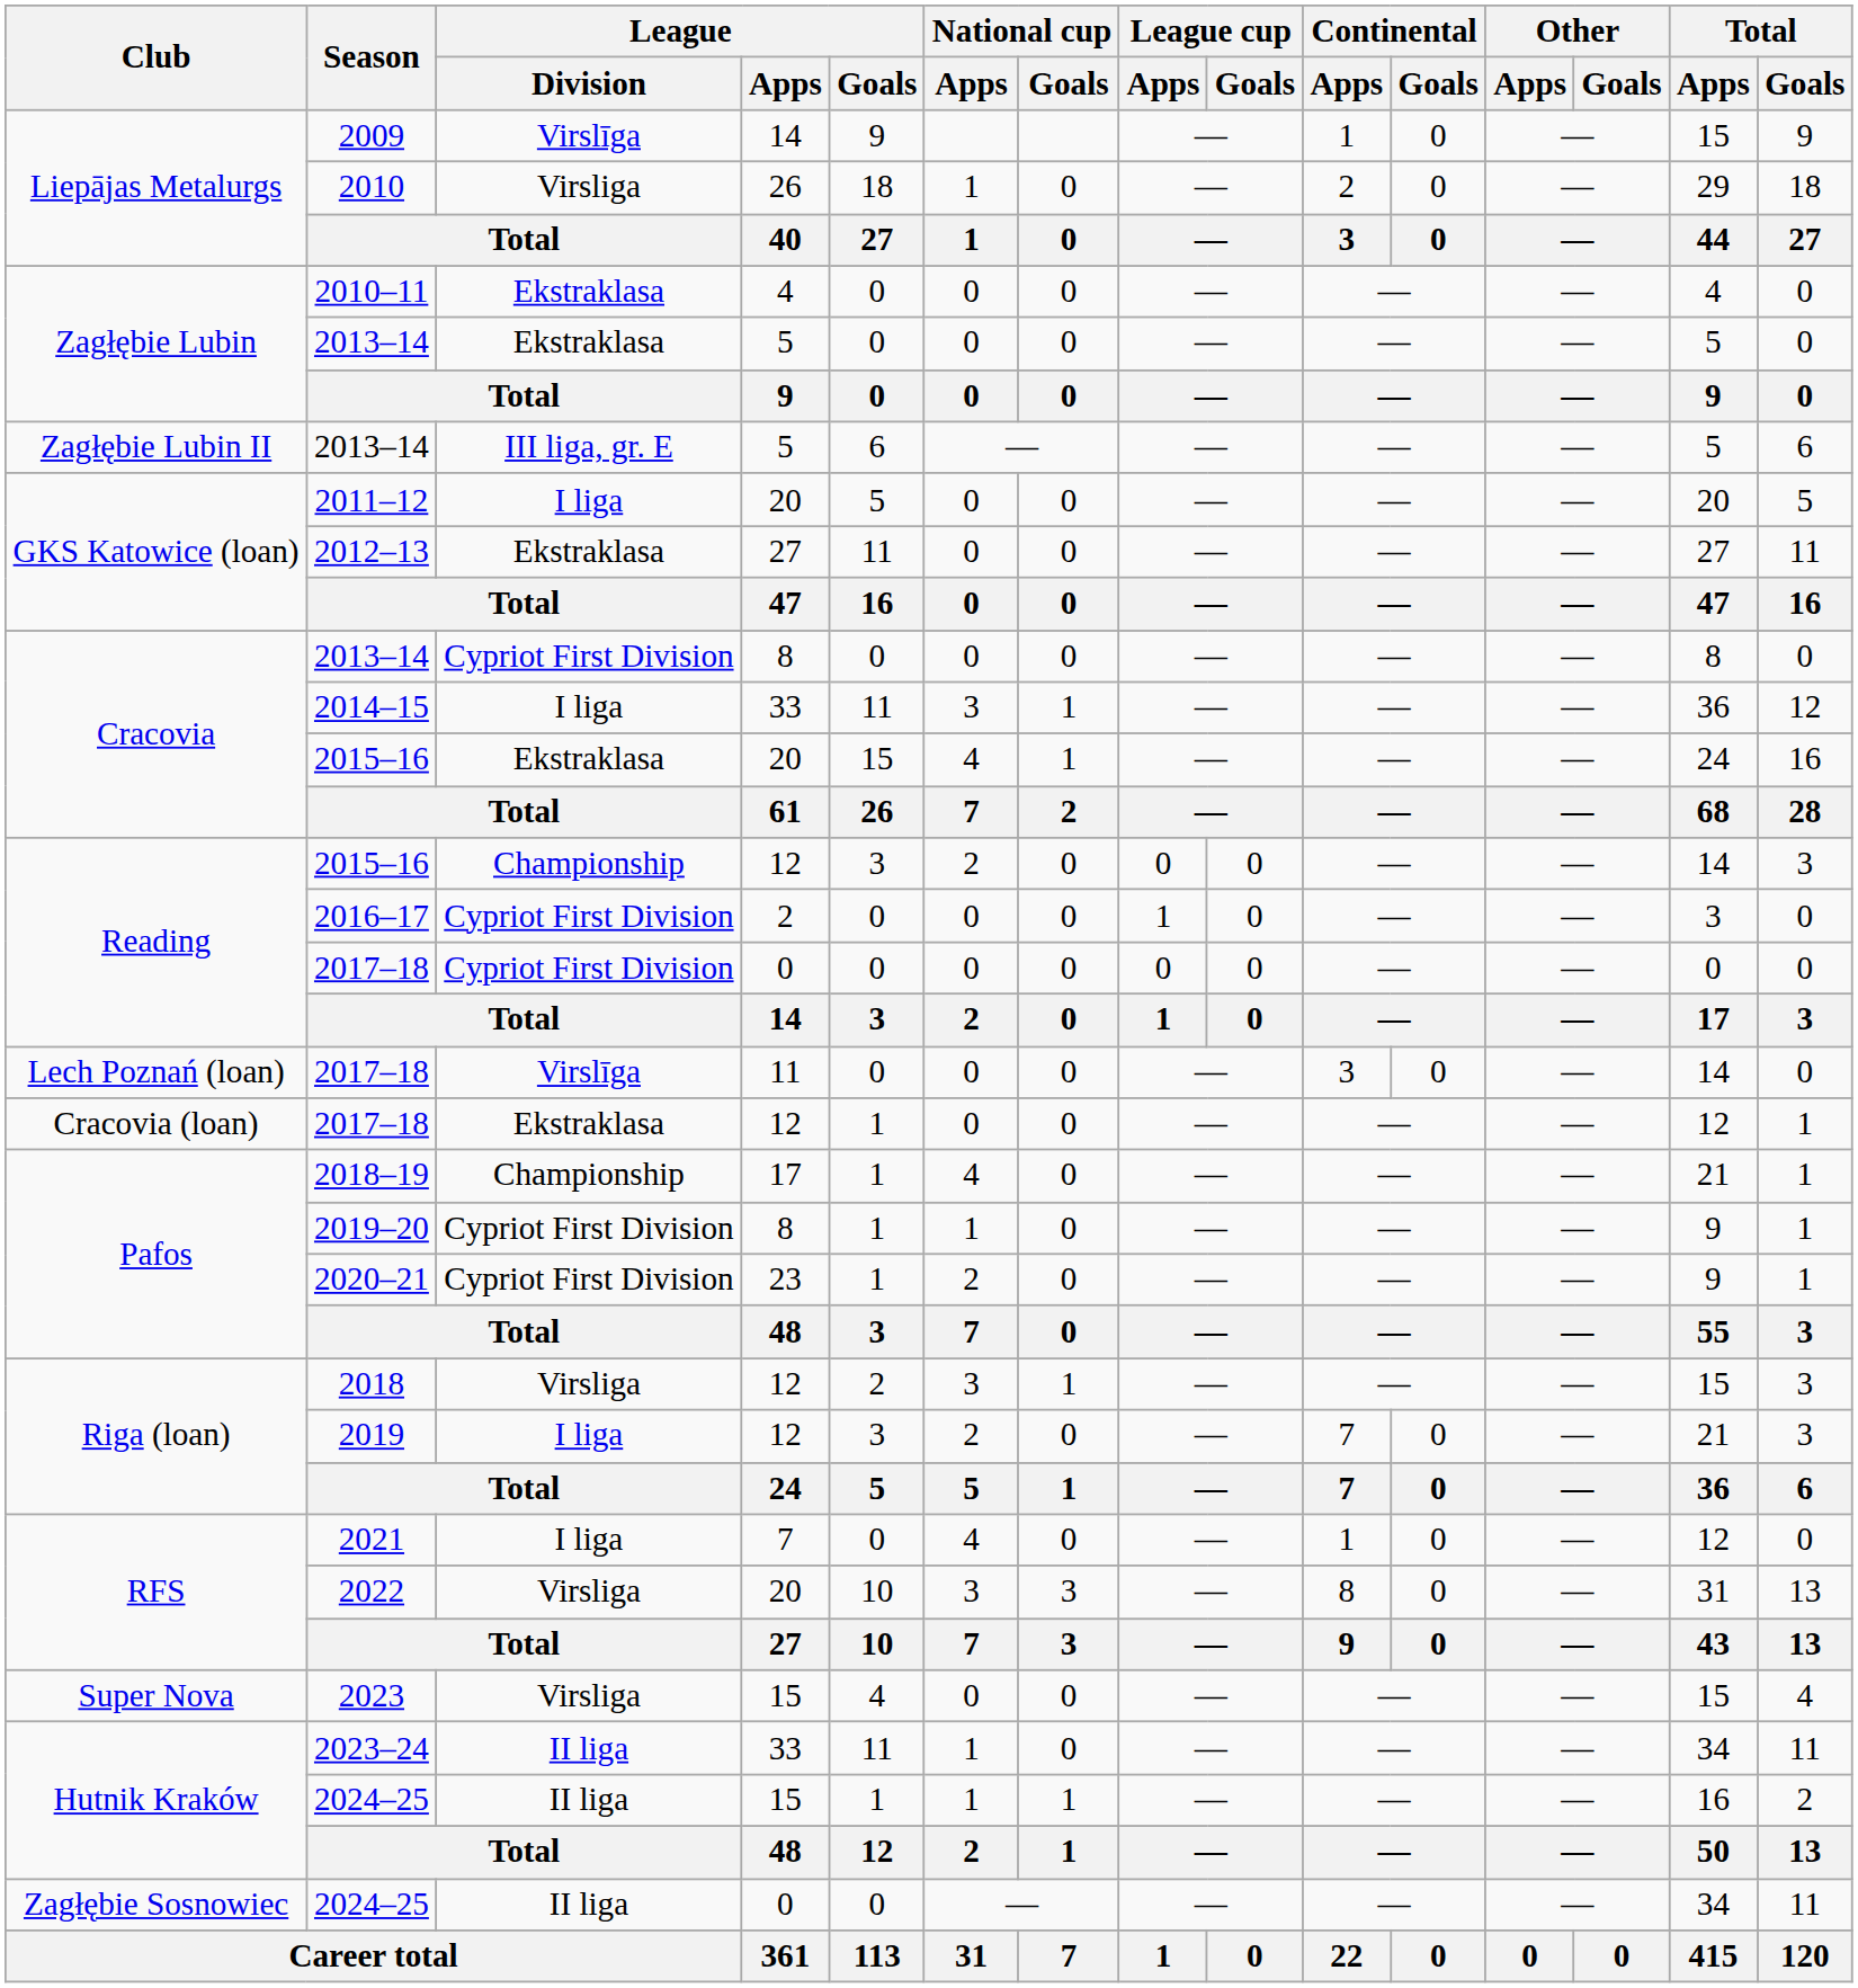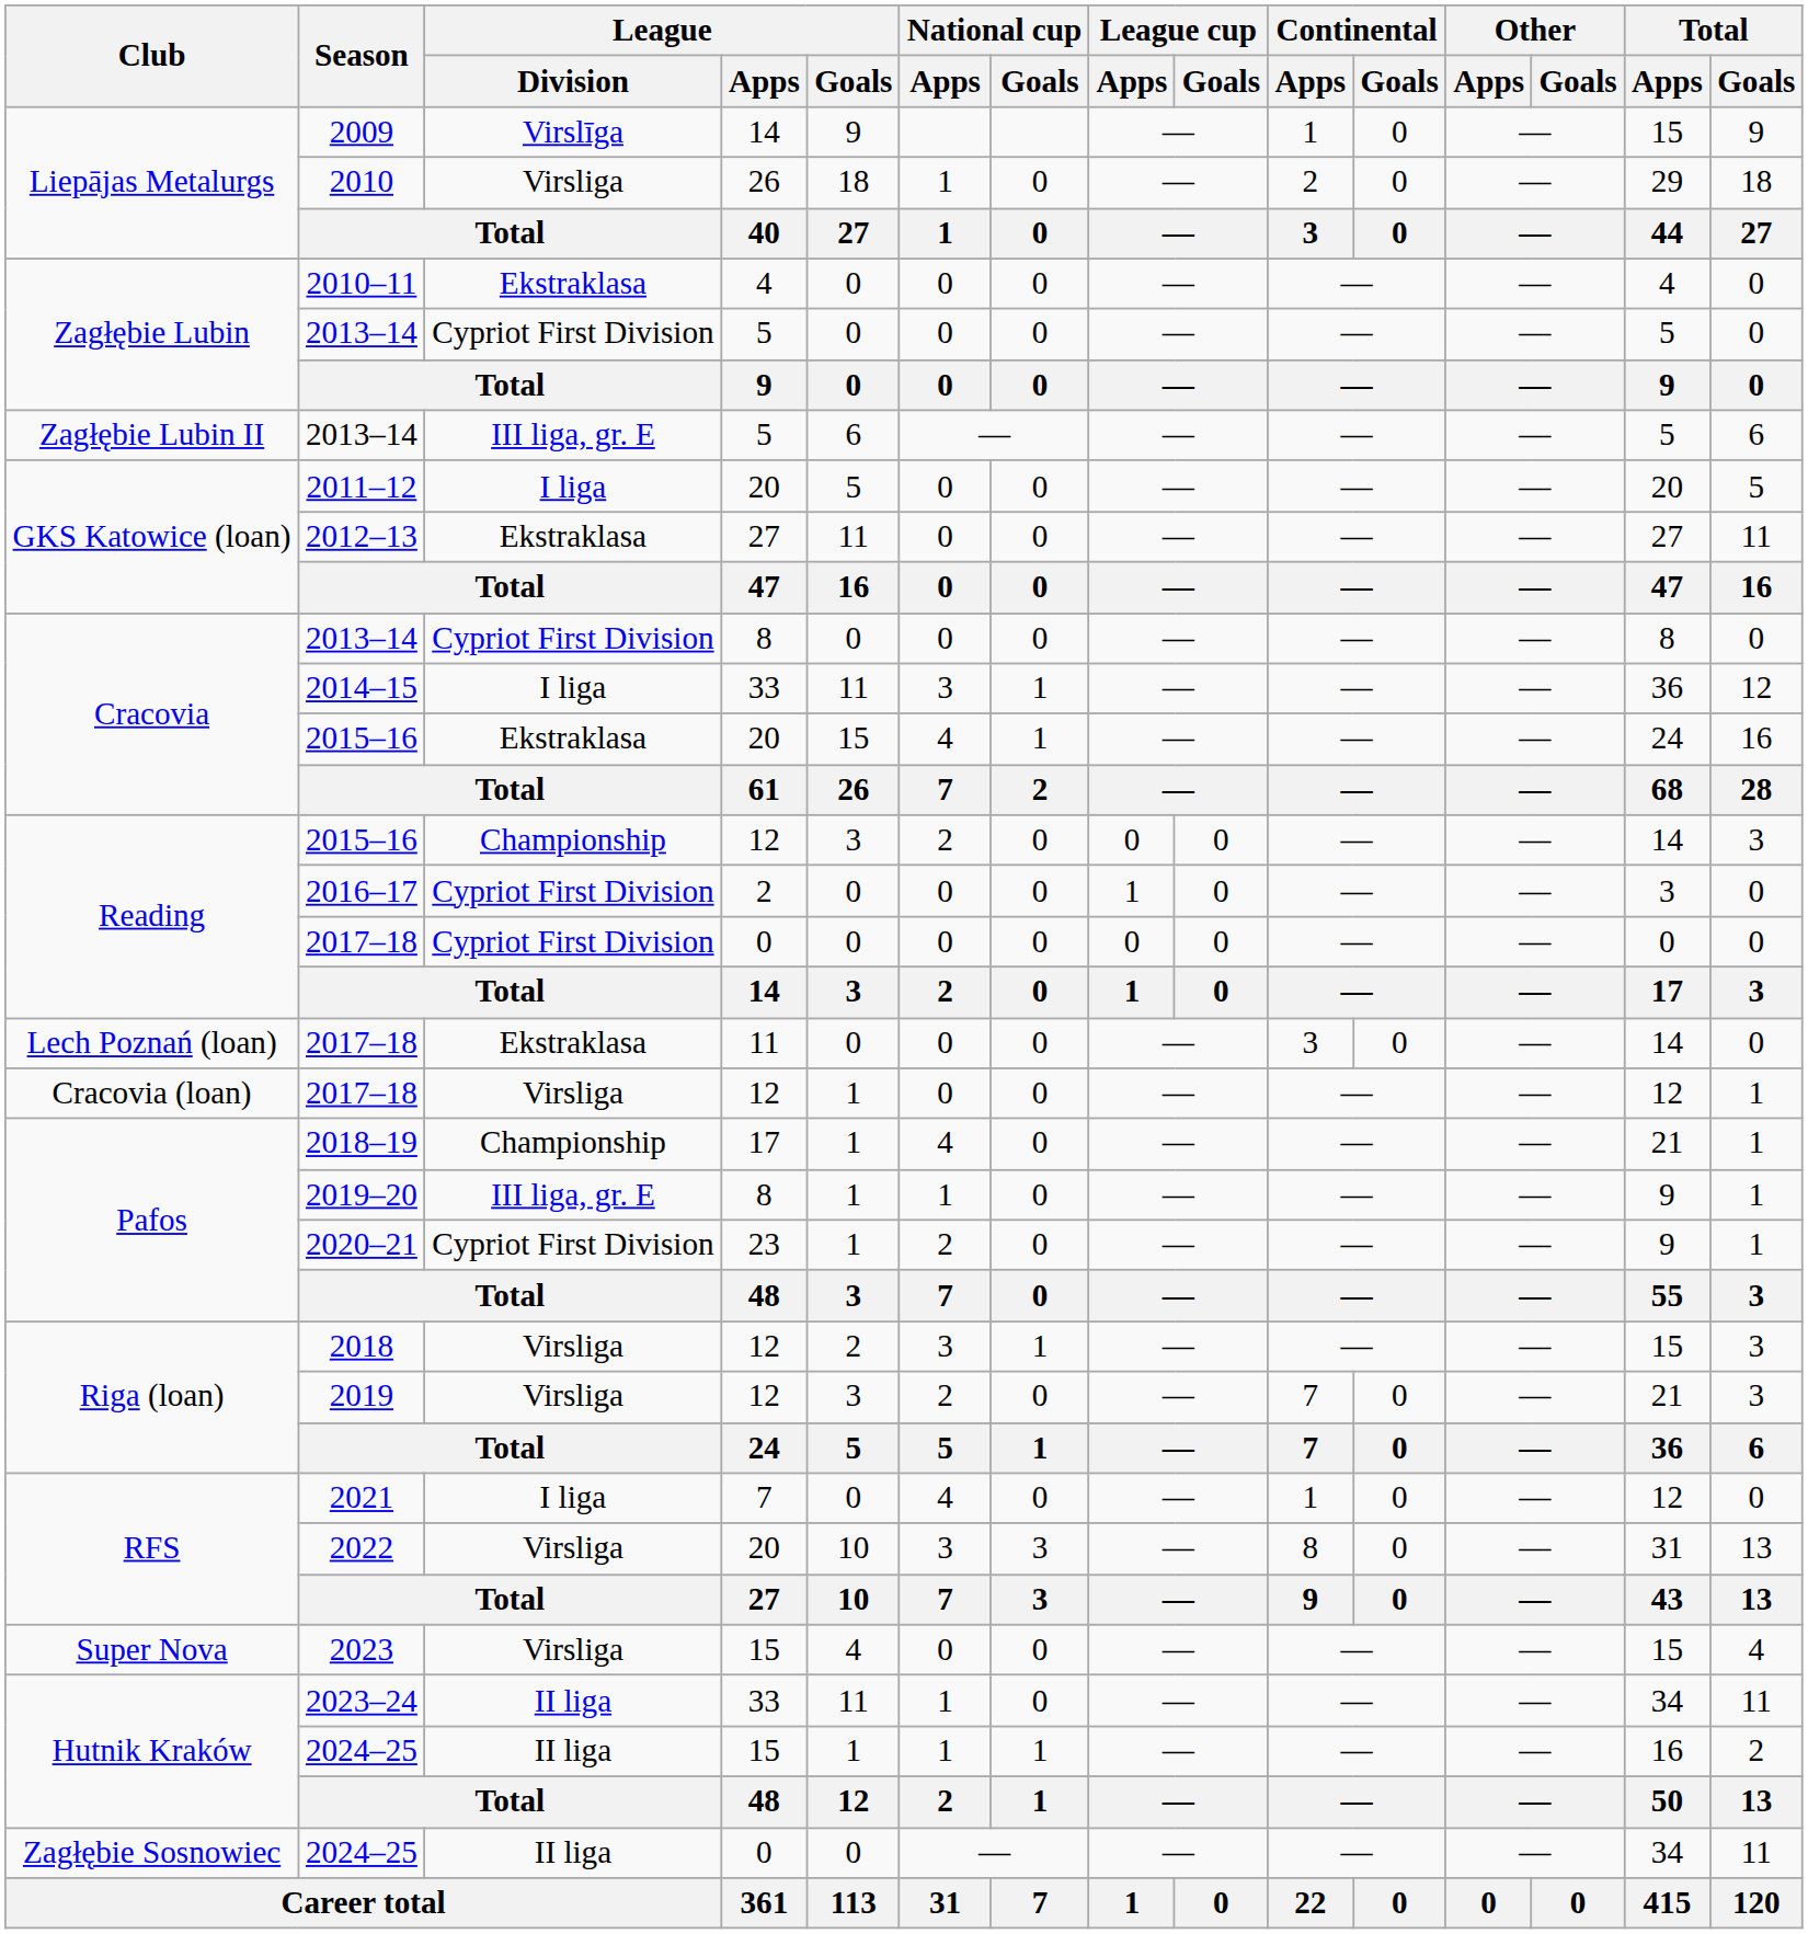 <table class="wikitable" style="text-align: center">
 <tr>
 <th rowspan="2">Club</th>
 <th rowspan="2">Season</th>
 <th colspan="3">League</th>
 <th colspan="2">National cup</th>
 <th colspan="2">League cup</th>
 <th colspan="2">Continental</th>
 <th colspan="2">Other</th>
 <th colspan="2">Total</th>
 </tr>
 <tr>
 <th>Division</th>
 <th>Apps</th>
 <th>Goals</th>
 <th>Apps</th>
 <th>Goals</th>
 <th>Apps</th>
 <th>Goals</th>
 <th>Apps</th>
 <th>Goals</th>
 <th>Apps</th>
 <th>Goals</th>
 <th>Apps</th>
 <th>Goals</th>
 </tr>
 <tr>
 <td rowspan="3"><a href='#'>Liepājas Metalurgs</a></td>
 <td><a href='#'>2009</a></td>
 <td><a href='#'>Virslīga</a></td>
 <td>14</td>
 <td>9</td>
 <td></td>
 <td></td>
 <td colspan="2">—</td>
 <td>1</td>
 <td>0</td>
 <td colspan="2">—</td>
 <td>15</td>
 <td>9</td>
 </tr>
 <tr>
 <td><a href='#'>2010</a></td>
 <td>Virsliga</td>
 <td>26</td>
 <td>18</td>
 <td>1</td>
 <td>0</td>
 <td colspan="2">—</td>
 <td>2</td>
 <td>0</td>
 <td colspan="2">—</td>
 <td>29</td>
 <td>18</td>
 </tr>
 <tr>
 <th colspan="2">Total</th>
 <th>40</th>
 <th>27</th>
 <th>1</th>
 <th>0</th>
 <th colspan="2">—</th>
 <th>3</th>
 <th>0</th>
 <th colspan="2">—</th>
 <th>44</th>
 <th>27</th>
 </tr>
 <tr>
 <td rowspan="3"><a href='#'>Zagłębie Lubin</a></td>
 <td><a href='#'>2010–11</a></td>
 <td><a href='#'>Ekstraklasa</a></td>
 <td>4</td>
 <td>0</td>
 <td>0</td>
 <td>0</td>
 <td colspan="2">—</td>
 <td colspan="2">—</td>
 <td colspan="2">—</td>
 <td>4</td>
 <td>0</td>
 </tr>
 <tr>
 <td><a href='#'>2013–14</a></td>
-<td>Ekstraklasa</td>
+<td>Cypriot First Division</td>
 <td>5</td>
 <td>0</td>
 <td>0</td>
 <td>0</td>
 <td colspan="2">—</td>
 <td colspan="2">—</td>
 <td colspan="2">—</td>
 <td>5</td>
 <td>0</td>
 </tr>
 <tr>
 <th colspan="2">Total</th>
 <th>9</th>
 <th>0</th>
 <th>0</th>
 <th>0</th>
 <th colspan="2">—</th>
 <th colspan="2">—</th>
 <th colspan="2">—</th>
 <th>9</th>
 <th>0</th>
 </tr>
 <tr>
 <td><a href='#'>Zagłębie Lubin II</a></td>
 <td>2013–14</td>
 <td><a href='#'>III liga, gr. E</a></td>
 <td>5</td>
 <td>6</td>
 <td colspan="2">—</td>
 <td colspan="2">—</td>
 <td colspan="2">—</td>
 <td colspan="2">—</td>
 <td>5</td>
 <td>6</td>
 </tr>
 <tr>
 <td rowspan="3"><a href='#'>GKS Katowice</a> (loan)</td>
 <td><a href='#'>2011–12</a></td>
 <td><a href='#'>I liga</a></td>
 <td>20</td>
 <td>5</td>
 <td>0</td>
 <td>0</td>
 <td colspan="2">—</td>
 <td colspan="2">—</td>
 <td colspan="2">—</td>
 <td>20</td>
 <td>5</td>
 </tr>
 <tr>
 <td><a href='#'>2012–13</a></td>
 <td>Ekstraklasa</td>
 <td>27</td>
 <td>11</td>
 <td>0</td>
 <td>0</td>
 <td colspan="2">—</td>
 <td colspan="2">—</td>
 <td colspan="2">—</td>
 <td>27</td>
 <td>11</td>
 </tr>
 <tr>
 <th colspan="2">Total</th>
 <th>47</th>
 <th>16</th>
 <th>0</th>
 <th>0</th>
 <th colspan="2">—</th>
 <th colspan="2">—</th>
 <th colspan="2">—</th>
 <th>47</th>
 <th>16</th>
 </tr>
 <tr>
 <td rowspan="4"><a href='#'>Cracovia</a></td>
 <td><a href='#'>2013–14</a></td>
 <td><a href='#'>Cypriot First Division</a></td>
 <td>8</td>
 <td>0</td>
 <td>0</td>
 <td>0</td>
 <td colspan="2">—</td>
 <td colspan="2">—</td>
 <td colspan="2">—</td>
 <td>8</td>
 <td>0</td>
 </tr>
 <tr>
 <td><a href='#'>2014–15</a></td>
 <td>I liga</td>
 <td>33</td>
 <td>11</td>
 <td>3</td>
 <td>1</td>
 <td colspan="2">—</td>
 <td colspan="2">—</td>
 <td colspan="2">—</td>
 <td>36</td>
 <td>12</td>
 </tr>
 <tr>
 <td><a href='#'>2015–16</a></td>
 <td>Ekstraklasa</td>
 <td>20</td>
 <td>15</td>
 <td>4</td>
 <td>1</td>
 <td colspan="2">—</td>
 <td colspan="2">—</td>
 <td colspan="2">—</td>
 <td>24</td>
 <td>16</td>
 </tr>
 <tr>
 <th colspan="2">Total</th>
 <th>61</th>
 <th>26</th>
 <th>7</th>
 <th>2</th>
 <th colspan="2">—</th>
 <th colspan="2">—</th>
 <th colspan="2">—</th>
 <th>68</th>
 <th>28</th>
 </tr>
 <tr>
 <td rowspan="4"><a href='#'>Reading</a></td>
 <td><a href='#'>2015–16</a></td>
 <td><a href='#'>Championship</a></td>
 <td>12</td>
 <td>3</td>
 <td>2</td>
 <td>0</td>
 <td>0</td>
 <td>0</td>
 <td colspan="2">—</td>
 <td colspan="2">—</td>
 <td>14</td>
 <td>3</td>
 </tr>
 <tr>
 <td><a href='#'>2016–17</a></td>
 <td><a href='#'>Cypriot First Division</a></td>
 <td>2</td>
 <td>0</td>
 <td>0</td>
 <td>0</td>
 <td>1</td>
 <td>0</td>
 <td colspan="2">—</td>
 <td colspan="2">—</td>
 <td>3</td>
 <td>0</td>
 </tr>
 <tr>
 <td><a href='#'>2017–18</a></td>
 <td><a href='#'>Cypriot First Division</a></td>
 <td>0</td>
 <td>0</td>
 <td>0</td>
 <td>0</td>
 <td>0</td>
 <td>0</td>
 <td colspan="2">—</td>
 <td colspan="2">—</td>
 <td>0</td>
 <td>0</td>
 </tr>
 <tr>
 <th colspan="2">Total</th>
 <th>14</th>
 <th>3</th>
 <th>2</th>
 <th>0</th>
 <th>1</th>
 <th>0</th>
 <th colspan="2">—</th>
 <th colspan="2">—</th>
 <th>17</th>
 <th>3</th>
 </tr>
 <tr>
 <td><a href='#'>Lech Poznań</a> (loan)</td>
 <td><a href='#'>2017–18</a></td>
-<td><a href='#'>Virslīga</a></td>
+<td>Ekstraklasa</td>
 <td>11</td>
 <td>0</td>
 <td>0</td>
 <td>0</td>
 <td colspan="2">—</td>
 <td>3</td>
 <td>0</td>
 <td colspan="2">—</td>
 <td>14</td>
 <td>0</td>
 </tr>
 <tr>
 <td>Cracovia (loan)</td>
 <td><a href='#'>2017–18</a></td>
-<td>Ekstraklasa</td>
+<td>Virsliga</td>
 <td>12</td>
 <td>1</td>
 <td>0</td>
 <td>0</td>
 <td colspan="2">—</td>
 <td colspan="2">—</td>
 <td colspan="2">—</td>
 <td>12</td>
 <td>1</td>
 </tr>
 <tr>
 <td rowspan="4"><a href='#'>Pafos</a></td>
 <td><a href='#'>2018–19</a></td>
 <td>Championship</td>
 <td>17</td>
 <td>1</td>
 <td>4</td>
 <td>0</td>
 <td colspan="2">—</td>
 <td colspan="2">—</td>
 <td colspan="2">—</td>
 <td>21</td>
 <td>1</td>
 </tr>
 <tr>
 <td><a href='#'>2019–20</a></td>
-<td>Cypriot First Division</td>
+<td><a href='#'>III liga, gr. E</a></td>
 <td>8</td>
 <td>1</td>
 <td>1</td>
 <td>0</td>
 <td colspan="2">—</td>
 <td colspan="2">—</td>
 <td colspan="2">—</td>
 <td>9</td>
 <td>1</td>
 </tr>
 <tr>
 <td><a href='#'>2020–21</a></td>
 <td>Cypriot First Division</td>
 <td>23</td>
 <td>1</td>
 <td>2</td>
 <td>0</td>
 <td colspan="2">—</td>
 <td colspan="2">—</td>
 <td colspan="2">—</td>
 <td>9</td>
 <td>1</td>
 </tr>
 <tr>
 <th colspan="2">Total</th>
 <th>48</th>
 <th>3</th>
 <th>7</th>
 <th>0</th>
 <th colspan="2">—</th>
 <th colspan="2">—</th>
 <th colspan="2">—</th>
 <th>55</th>
 <th>3</th>
 </tr>
 <tr>
 <td rowspan="3"><a href='#'>Riga</a> (loan)</td>
 <td><a href='#'>2018</a></td>
 <td>Virsliga</td>
 <td>12</td>
 <td>2</td>
 <td>3</td>
 <td>1</td>
 <td colspan="2">—</td>
 <td colspan="2">—</td>
 <td colspan="2">—</td>
 <td>15</td>
 <td>3</td>
 </tr>
 <tr>
 <td><a href='#'>2019</a></td>
-<td><a href='#'>I liga</a></td>
+<td>Virsliga</td>
 <td>12</td>
 <td>3</td>
 <td>2</td>
 <td>0</td>
 <td colspan="2">—</td>
 <td>7</td>
 <td>0</td>
 <td colspan=2>—</td>
 <td>21</td>
 <td>3</td>
 </tr>
 <tr>
 <th colspan="2">Total</th>
 <th>24</th>
 <th>5</th>
 <th>5</th>
 <th>1</th>
 <th colspan="2">—</th>
 <th>7</th>
 <th>0</th>
 <th colspan="2">—</th>
 <th>36</th>
 <th>6</th>
 </tr>
 <tr>
 <td rowspan="3"><a href='#'>RFS</a></td>
 <td><a href='#'>2021</a></td>
 <td>I liga</td>
 <td>7</td>
 <td>0</td>
 <td>4</td>
 <td>0</td>
 <td colspan="2">—</td>
 <td>1</td>
 <td>0</td>
 <td colspan="2">—</td>
 <td>12</td>
 <td>0</td>
 </tr>
 <tr>
 <td><a href='#'>2022</a></td>
 <td>Virsliga</td>
 <td>20</td>
 <td>10</td>
 <td>3</td>
 <td>3</td>
 <td colspan="2">—</td>
 <td>8</td>
 <td>0</td>
 <td colspan="2">—</td>
 <td>31</td>
 <td>13</td>
 </tr>
 <tr>
 <th colspan="2">Total</th>
 <th>27</th>
 <th>10</th>
 <th>7</th>
 <th>3</th>
 <th colspan="2">—</th>
 <th>9</th>
 <th>0</th>
 <th colspan="2">—</th>
 <th>43</th>
 <th>13</th>
 </tr>
 <tr>
 <td><a href='#'>Super Nova</a></td>
 <td><a href='#'>2023</a></td>
 <td>Virsliga</td>
 <td>15</td>
 <td>4</td>
 <td>0</td>
 <td>0</td>
 <td colspan="2">—</td>
 <td colspan="2">—</td>
 <td colspan="2">—</td>
 <td>15</td>
 <td>4</td>
 </tr>
 <tr>
 <td rowspan="3"><a href='#'>Hutnik Kraków</a></td>
 <td><a href='#'>2023–24</a></td>
 <td><a href='#'>II liga</a></td>
 <td>33</td>
 <td>11</td>
 <td>1</td>
 <td>0</td>
 <td colspan="2">—</td>
 <td colspan="2">—</td>
 <td colspan="2">—</td>
 <td>34</td>
 <td>11</td>
 </tr>
 <tr>
 <td><a href='#'>2024–25</a></td>
 <td>II liga</td>
 <td>15</td>
 <td>1</td>
 <td>1</td>
 <td>1</td>
 <td colspan="2">—</td>
 <td colspan="2">—</td>
 <td colspan="2">—</td>
 <td>16</td>
 <td>2</td>
 </tr>
 <tr>
 <th colspan="2">Total</th>
 <th>48</th>
 <th>12</th>
 <th>2</th>
 <th>1</th>
 <th colspan="2">—</th>
 <th colspan="2">—</th>
 <th colspan="2">—</th>
 <th>50</th>
 <th>13</th>
 </tr>
 <tr>
 <td><a href='#'>Zagłębie Sosnowiec</a></td>
 <td><a href='#'>2024–25</a></td>
 <td>II liga</td>
 <td>0</td>
 <td>0</td>
 <td colspan="2">—</td>
 <td colspan="2">—</td>
 <td colspan="2">—</td>
 <td colspan="2">—</td>
 <td>34</td>
 <td>11</td>
 </tr>
 <tr>
 <th colspan="3">Career total</th>
 <th>361</th>
 <th>113</th>
 <th>31</th>
 <th>7</th>
 <th>1</th>
 <th>0</th>
 <th>22</th>
 <th>0</th>
 <th>0</th>
 <th>0</th>
 <th>415</th>
 <th>120</th>
 </tr>
 </table>
